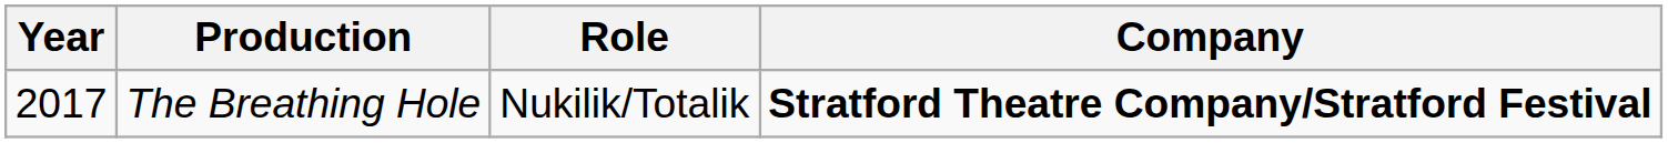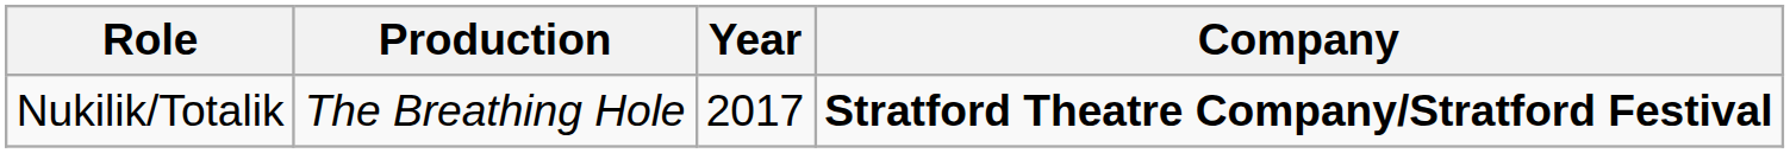 <table class="wikitable">
 <tr>
+<th>Role</th>
+<th>Production</th>
 <th>Year</th>
-<th>Production</th>
-<th>Role</th>
 <th>Company</th>
 </tr>
 <tr>
+<td>Nukilik/Totalik</td>
+<td><em>The Breathing Hole</em></td>
 <td>2017</td>
-<td><em>The Breathing Hole</em></td>
-<td>Nukilik/Totalik</td>
 <td><strong>Stratford Theatre Company/Stratford Festival</strong></td>
 </tr>
 </table>
